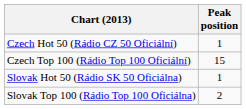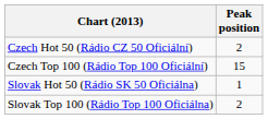 <table class="wikitable sortable">
 <tr>
 <th>Chart (2013)</th>
 <th>Peak<br>position</th>
 </tr>
 <tr>
 <td><a href='#'>Czech</a> Hot 50 (<a href='#'>Rádio CZ 50 Oficiální</a>)</td>
-<td align="center">1</td>
+<td align="center">2</td>
 </tr>
 <tr>
 <td>Czech Top 100 (<a href='#'>Rádio Top 100 Oficiální</a>)</td>
 <td align="center">15</td>
 </tr>
 <tr>
 <td><a href='#'>Slovak</a> Hot 50 (<a href='#'>Rádio SK 50 Oficiálna</a>)</td>
 <td align="center">1</td>
 </tr>
 <tr>
 <td>Slovak Top 100 (<a href='#'>Rádio Top 100 Oficiálna</a>)</td>
 <td align="center">2</td>
 </tr>
 </table>
